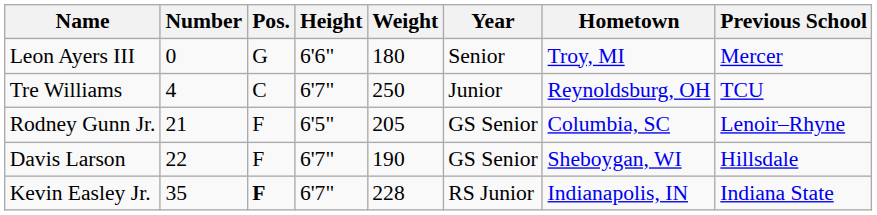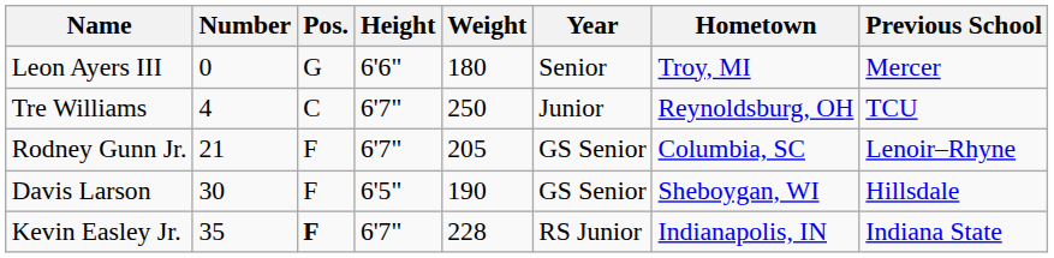 <table class="wikitable sortable">
 <tr>
 <th>Name</th>
 <th>Number</th>
 <th>Pos.</th>
 <th>Height</th>
 <th>Weight</th>
 <th>Year</th>
 <th>Hometown</th>
 <th class="unsortable">Previous School</th>
 </tr>
 <tr>
 <td>Leon Ayers III</td>
 <td>0</td>
 <td>G</td>
 <td>6'6"</td>
 <td>180</td>
 <td>Senior</td>
 <td><a href='#'>Troy, MI</a></td>
 <td><a href='#'>Mercer</a></td>
 </tr>
 <tr>
 <td>Tre Williams</td>
 <td>4</td>
 <td>C</td>
 <td>6'7"</td>
 <td>250</td>
 <td>Junior</td>
 <td><a href='#'>Reynoldsburg, OH</a></td>
 <td><a href='#'>TCU</a></td>
 </tr>
 <tr>
 <td>Rodney Gunn Jr.</td>
 <td>21</td>
 <td>F</td>
-<td>6'5"</td>
+<td>6'7"</td>
 <td>205</td>
 <td>GS Senior</td>
 <td><a href='#'>Columbia, SC</a></td>
 <td><a href='#'>Lenoir–Rhyne</a></td>
 </tr>
 <tr>
 <td>Davis Larson</td>
-<td>22</td>
+<td>30</td>
 <td>F</td>
-<td>6'7"</td>
+<td>6'5"</td>
 <td>190</td>
 <td>GS Senior</td>
 <td><a href='#'>Sheboygan, WI</a></td>
 <td><a href='#'>Hillsdale</a></td>
 </tr>
 <tr>
 <td>Kevin Easley Jr.</td>
 <td>35</td>
 <td><strong>F</strong></td>
 <td>6'7"</td>
 <td>228</td>
 <td>RS Junior</td>
 <td><a href='#'>Indianapolis, IN</a></td>
 <td><a href='#'>Indiana State</a></td>
 </tr>
 </table>
